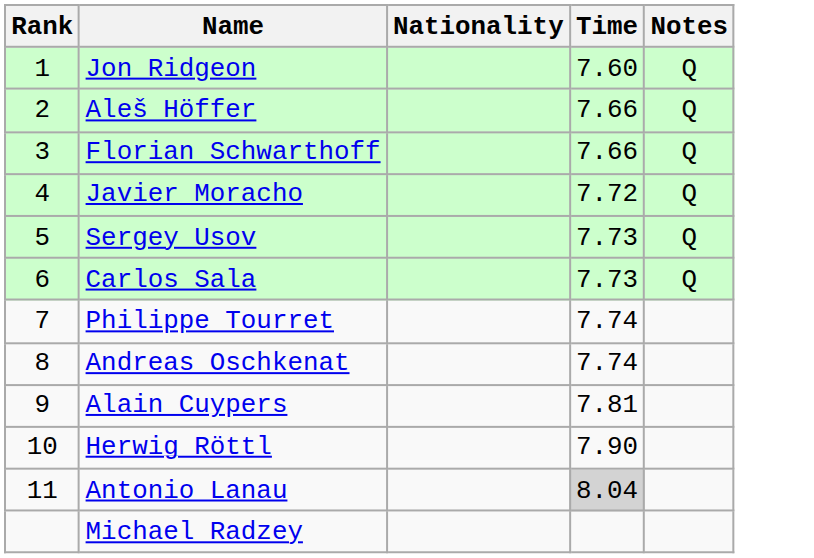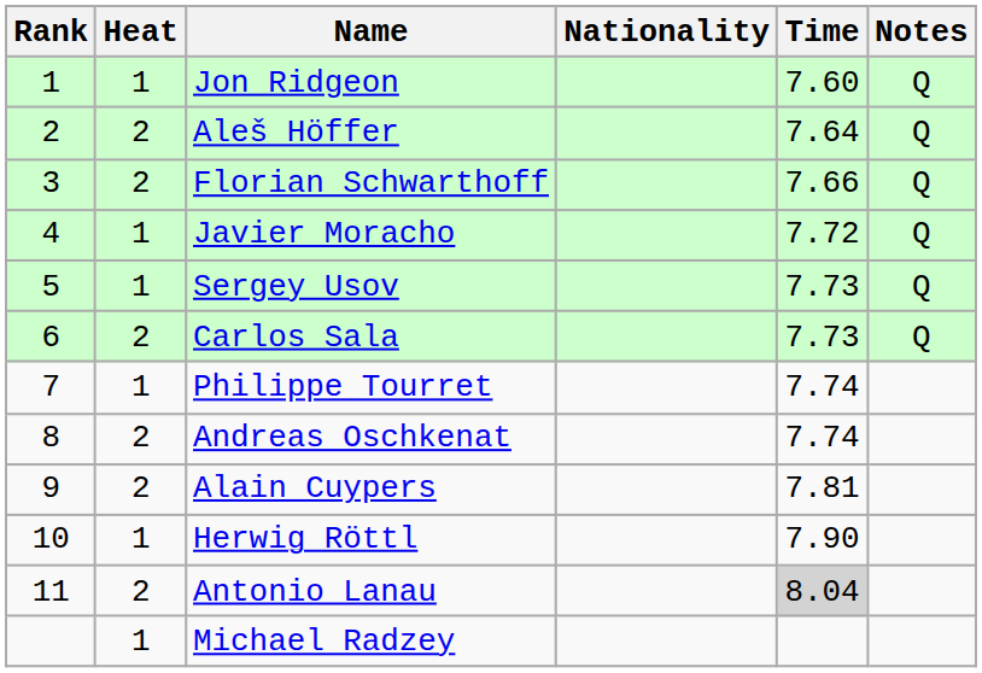 <table class="wikitable sortable" style="text-align:center">
 <tr>
 <th>Rank</th>
+<th>Heat</th>
 <th>Name</th>
 <th>Nationality</th>
 <th>Time</th>
 <th>Notes</th>
 </tr>
 <tr bgcolor=ccffcc>
+<td>1</td>
 <td>1</td>
 <td align="left"><a href='#'>Jon Ridgeon</a></td>
 <td align=left></td>
 <td>7.60</td>
 <td>Q</td>
 </tr>
 <tr bgcolor=ccffcc>
 <td>2</td>
+<td>2</td>
 <td align="left"><a href='#'>Aleš Höffer</a></td>
 <td align=left></td>
-<td>7.66</td>
+<td>7.64</td>
 <td>Q</td>
 </tr>
 <tr bgcolor=ccffcc>
 <td>3</td>
+<td>2</td>
 <td align="left"><a href='#'>Florian Schwarthoff</a></td>
 <td align=left></td>
 <td>7.66</td>
 <td>Q</td>
 </tr>
 <tr bgcolor=ccffcc>
 <td>4</td>
+<td>1</td>
 <td align="left"><a href='#'>Javier Moracho</a></td>
 <td align=left></td>
 <td>7.72</td>
 <td>Q</td>
 </tr>
 <tr bgcolor=ccffcc>
 <td>5</td>
+<td>1</td>
 <td align="left"><a href='#'>Sergey Usov</a></td>
 <td align=left></td>
 <td>7.73</td>
 <td>Q</td>
 </tr>
 <tr bgcolor=ccffcc>
 <td>6</td>
+<td>2</td>
 <td align="left"><a href='#'>Carlos Sala</a></td>
 <td align=left></td>
 <td>7.73</td>
 <td>Q</td>
 </tr>
 <tr>
 <td>7</td>
+<td>1</td>
 <td align="left"><a href='#'>Philippe Tourret</a></td>
 <td align=left></td>
 <td>7.74</td>
 <td></td>
 </tr>
 <tr>
 <td>8</td>
+<td>2</td>
 <td align="left"><a href='#'>Andreas Oschkenat</a></td>
 <td align=left></td>
 <td>7.74</td>
 <td></td>
 </tr>
 <tr>
 <td>9</td>
+<td>2</td>
 <td align="left"><a href='#'>Alain Cuypers</a></td>
 <td align=left></td>
 <td>7.81</td>
 <td></td>
 </tr>
 <tr>
 <td>10</td>
+<td>1</td>
 <td align="left"><a href='#'>Herwig Röttl</a></td>
 <td align=left></td>
 <td>7.90</td>
 <td></td>
 </tr>
 <tr>
 <td>11</td>
+<td>2</td>
 <td align="left"><a href='#'>Antonio Lanau</a></td>
 <td align=left></td>
 <td style="background: lightgrey;">8.04</td>
 <td></td>
 </tr>
 <tr>
 <td></td>
+<td>1</td>
 <td align="left"><a href='#'>Michael Radzey</a></td>
 <td align=left></td>
 <td></td>
 <td></td>
 </tr>
 </table>
